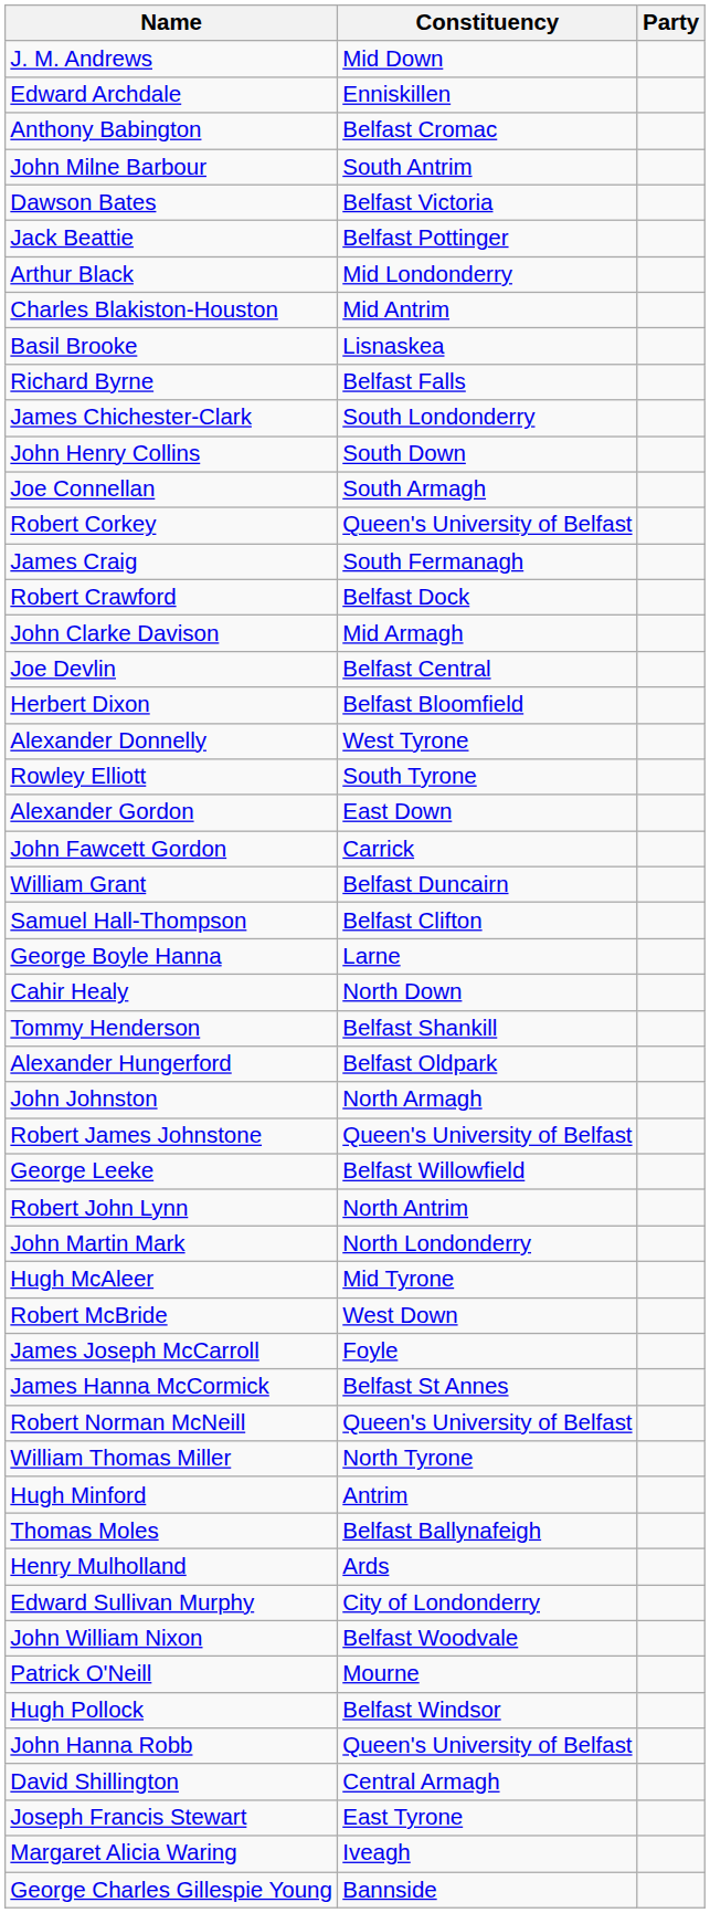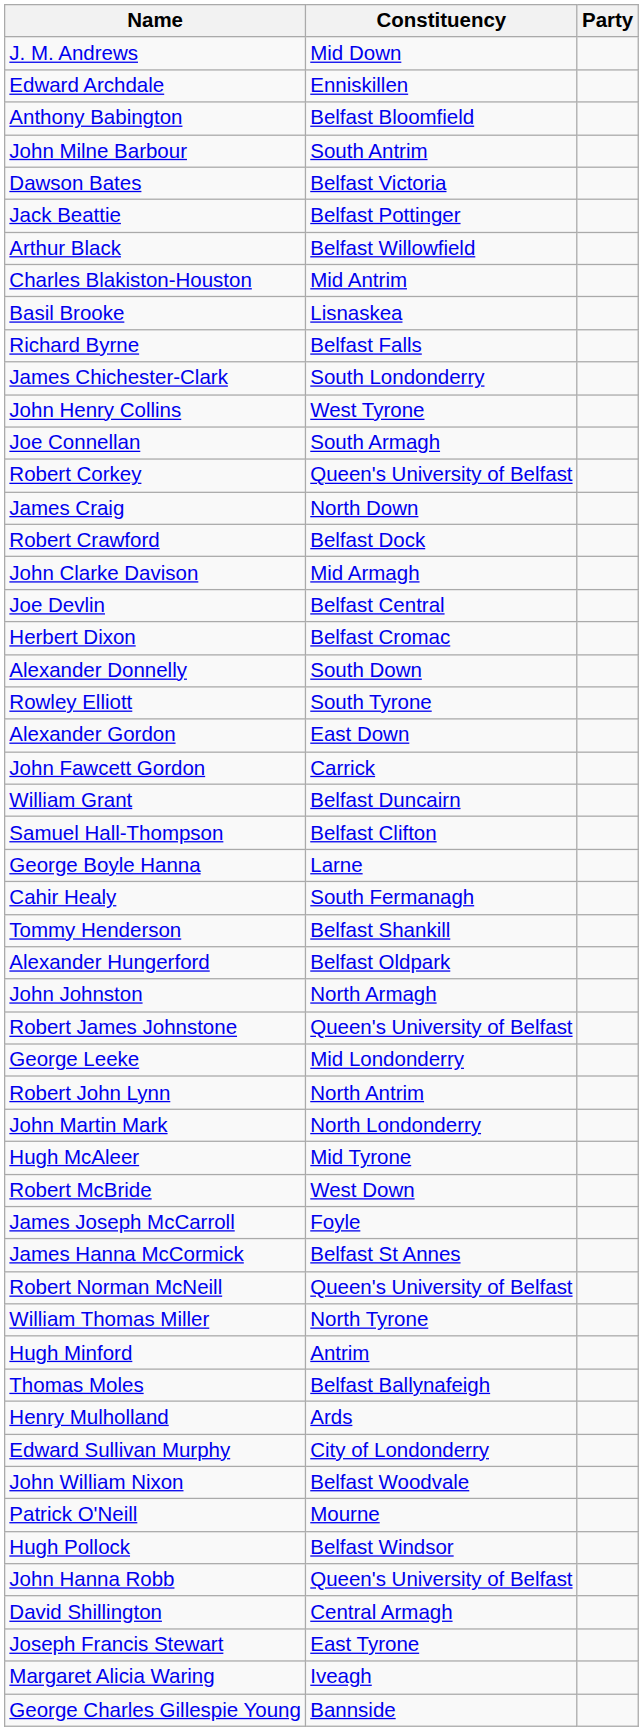 <table class="wikitable sortable">
 <tr>
 <th>Name</th>
 <th>Constituency</th>
 <th colspan=2>Party</th>
 </tr>
 <tr>
 <td><a href='#'>J. M. Andrews</a></td>
 <td><a href='#'>Mid Down</a></td>
 <td></td>
 </tr>
 <tr>
 <td><a href='#'>Edward Archdale</a></td>
 <td><a href='#'>Enniskillen</a></td>
 <td></td>
 </tr>
 <tr>
 <td><a href='#'>Anthony Babington</a></td>
-<td><a href='#'>Belfast Cromac</a></td>
+<td><a href='#'>Belfast Bloomfield</a></td>
 <td></td>
 </tr>
 <tr>
 <td><a href='#'>John Milne Barbour</a></td>
 <td><a href='#'>South Antrim</a></td>
 <td></td>
 </tr>
 <tr>
 <td><a href='#'>Dawson Bates</a></td>
 <td><a href='#'>Belfast Victoria</a></td>
 <td></td>
 </tr>
 <tr>
 <td><a href='#'>Jack Beattie</a></td>
 <td><a href='#'>Belfast Pottinger</a></td>
 <td></td>
 </tr>
 <tr>
 <td><a href='#'>Arthur Black</a></td>
-<td><a href='#'>Mid Londonderry</a></td>
+<td><a href='#'>Belfast Willowfield</a></td>
 <td></td>
 </tr>
 <tr>
 <td><a href='#'>Charles Blakiston-Houston</a></td>
 <td><a href='#'>Mid Antrim</a></td>
 <td></td>
 </tr>
 <tr>
 <td><a href='#'>Basil Brooke</a></td>
 <td><a href='#'>Lisnaskea</a></td>
 <td></td>
 </tr>
 <tr>
 <td><a href='#'>Richard Byrne</a></td>
 <td><a href='#'>Belfast Falls</a></td>
 <td></td>
 </tr>
 <tr>
 <td><a href='#'>James Chichester-Clark</a></td>
 <td><a href='#'>South Londonderry</a></td>
 <td></td>
 </tr>
 <tr>
 <td><a href='#'>John Henry Collins</a></td>
-<td><a href='#'>South Down</a></td>
+<td><a href='#'>West Tyrone</a></td>
 <td></td>
 </tr>
 <tr>
 <td><a href='#'>Joe Connellan</a></td>
 <td><a href='#'>South Armagh</a></td>
 <td></td>
 </tr>
 <tr>
 <td><a href='#'>Robert Corkey</a></td>
 <td><a href='#'>Queen's University of Belfast</a></td>
 <td></td>
 </tr>
 <tr>
 <td><a href='#'>James Craig</a></td>
-<td><a href='#'>South Fermanagh</a></td>
+<td><a href='#'>North Down</a></td>
 <td></td>
 </tr>
 <tr>
 <td><a href='#'>Robert Crawford</a></td>
 <td><a href='#'>Belfast Dock</a></td>
 <td></td>
 </tr>
 <tr>
 <td><a href='#'>John Clarke Davison</a></td>
 <td><a href='#'>Mid Armagh</a></td>
 <td></td>
 </tr>
 <tr>
 <td><a href='#'>Joe Devlin</a></td>
 <td><a href='#'>Belfast Central</a></td>
 <td></td>
 </tr>
 <tr>
 <td><a href='#'>Herbert Dixon</a></td>
-<td><a href='#'>Belfast Bloomfield</a></td>
+<td><a href='#'>Belfast Cromac</a></td>
 <td></td>
 </tr>
 <tr>
 <td><a href='#'>Alexander Donnelly</a></td>
-<td><a href='#'>West Tyrone</a></td>
+<td><a href='#'>South Down</a></td>
 <td></td>
 </tr>
 <tr>
 <td><a href='#'>Rowley Elliott</a></td>
 <td><a href='#'>South Tyrone</a></td>
 <td></td>
 </tr>
 <tr>
 <td><a href='#'>Alexander Gordon</a></td>
 <td><a href='#'>East Down</a></td>
 <td></td>
 </tr>
 <tr>
 <td><a href='#'>John Fawcett Gordon</a></td>
 <td><a href='#'>Carrick</a></td>
 <td></td>
 </tr>
 <tr>
 <td><a href='#'>William Grant</a></td>
 <td><a href='#'>Belfast Duncairn</a></td>
 <td></td>
 </tr>
 <tr>
 <td><a href='#'>Samuel Hall-Thompson</a></td>
 <td><a href='#'>Belfast Clifton</a></td>
 <td></td>
 </tr>
 <tr>
 <td><a href='#'>George Boyle Hanna</a></td>
 <td><a href='#'>Larne</a></td>
 <td></td>
 </tr>
 <tr>
 <td><a href='#'>Cahir Healy</a></td>
-<td><a href='#'>North Down</a></td>
+<td><a href='#'>South Fermanagh</a></td>
 <td></td>
 </tr>
 <tr>
 <td><a href='#'>Tommy Henderson</a></td>
 <td><a href='#'>Belfast Shankill</a></td>
 <td></td>
 </tr>
 <tr>
 <td><a href='#'>Alexander Hungerford</a></td>
 <td><a href='#'>Belfast Oldpark</a></td>
 <td></td>
 </tr>
 <tr>
 <td><a href='#'>John Johnston</a></td>
 <td><a href='#'>North Armagh</a></td>
 <td></td>
 </tr>
 <tr>
 <td><a href='#'>Robert James Johnstone</a></td>
 <td><a href='#'>Queen's University of Belfast</a></td>
 <td></td>
 </tr>
 <tr>
 <td><a href='#'>George Leeke</a></td>
-<td><a href='#'>Belfast Willowfield</a></td>
+<td><a href='#'>Mid Londonderry</a></td>
 <td></td>
 </tr>
 <tr>
 <td><a href='#'>Robert John Lynn</a></td>
 <td><a href='#'>North Antrim</a></td>
 <td></td>
 </tr>
 <tr>
 <td><a href='#'>John Martin Mark</a></td>
 <td><a href='#'>North Londonderry</a></td>
 <td></td>
 </tr>
 <tr>
 <td><a href='#'>Hugh McAleer</a></td>
 <td><a href='#'>Mid Tyrone</a></td>
 <td></td>
 </tr>
 <tr>
 <td><a href='#'>Robert McBride</a></td>
 <td><a href='#'>West Down</a></td>
 <td></td>
 </tr>
 <tr>
 <td><a href='#'>James Joseph McCarroll</a></td>
 <td><a href='#'>Foyle</a></td>
 <td></td>
 </tr>
 <tr>
 <td><a href='#'>James Hanna McCormick</a></td>
 <td><a href='#'>Belfast St Annes</a></td>
 <td></td>
 </tr>
 <tr>
 <td><a href='#'>Robert Norman McNeill</a></td>
 <td><a href='#'>Queen's University of Belfast</a></td>
 <td></td>
 </tr>
 <tr>
 <td><a href='#'>William Thomas Miller</a></td>
 <td><a href='#'>North Tyrone</a></td>
 <td></td>
 </tr>
 <tr>
 <td><a href='#'>Hugh Minford</a></td>
 <td><a href='#'>Antrim</a></td>
 <td></td>
 </tr>
 <tr>
 <td><a href='#'>Thomas Moles</a></td>
 <td><a href='#'>Belfast Ballynafeigh</a></td>
 <td></td>
 </tr>
 <tr>
 <td><a href='#'>Henry Mulholland</a></td>
 <td><a href='#'>Ards</a></td>
 <td></td>
 </tr>
 <tr>
 <td><a href='#'>Edward Sullivan Murphy</a></td>
 <td><a href='#'>City of Londonderry</a></td>
 <td></td>
 </tr>
 <tr>
 <td><a href='#'>John William Nixon</a></td>
 <td><a href='#'>Belfast Woodvale</a></td>
 <td></td>
 </tr>
 <tr>
 <td><a href='#'>Patrick O'Neill</a></td>
 <td><a href='#'>Mourne</a></td>
 <td></td>
 </tr>
 <tr>
 <td><a href='#'>Hugh Pollock</a></td>
 <td><a href='#'>Belfast Windsor</a></td>
 <td></td>
 </tr>
 <tr>
 <td><a href='#'>John Hanna Robb</a></td>
 <td><a href='#'>Queen's University of Belfast</a></td>
 <td></td>
 </tr>
 <tr>
 <td><a href='#'>David Shillington</a></td>
 <td><a href='#'>Central Armagh</a></td>
 <td></td>
 </tr>
 <tr>
 <td><a href='#'>Joseph Francis Stewart</a></td>
 <td><a href='#'>East Tyrone</a></td>
 <td></td>
 </tr>
 <tr>
 <td><a href='#'>Margaret Alicia Waring</a></td>
 <td><a href='#'>Iveagh</a></td>
 <td></td>
 </tr>
 <tr>
 <td><a href='#'>George Charles Gillespie Young</a></td>
 <td><a href='#'>Bannside</a></td>
 <td></td>
 </tr>
 </table>
